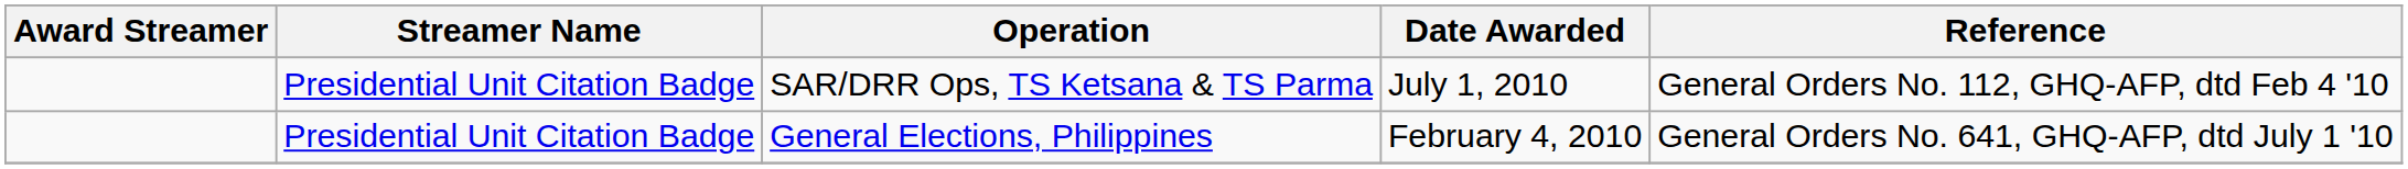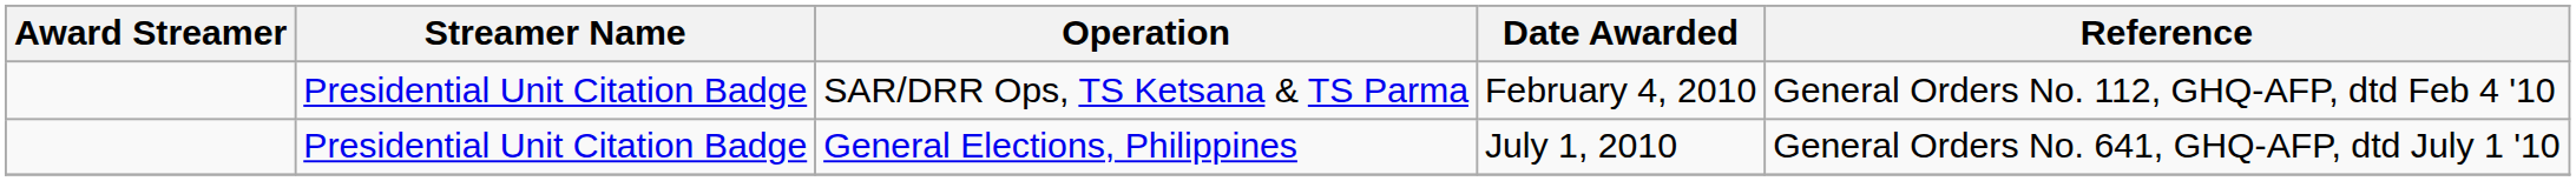 <table class="wikitable">
 <tr>
 <th>Award Streamer</th>
 <th>Streamer Name</th>
 <th>Operation</th>
 <th>Date Awarded</th>
 <th>Reference</th>
 </tr>
 <tr>
 <td></td>
 <td><a href='#'>Presidential Unit Citation Badge</a></td>
 <td>SAR/DRR Ops, <a href='#'>TS Ketsana</a> & <a href='#'>TS Parma</a></td>
-<td>July 1, 2010</td>
+<td>February 4, 2010</td>
 <td>General Orders No. 112, GHQ-AFP, dtd Feb 4 '10</td>
 </tr>
 <tr>
 <td></td>
 <td><a href='#'>Presidential Unit Citation Badge</a></td>
 <td><a href='#'>General Elections, Philippines</a></td>
-<td>February 4, 2010</td>
+<td>July 1, 2010</td>
 <td>General Orders No. 641, GHQ-AFP, dtd July 1 '10</td>
 </tr>
 <tr>
 </tr>
 </table>
